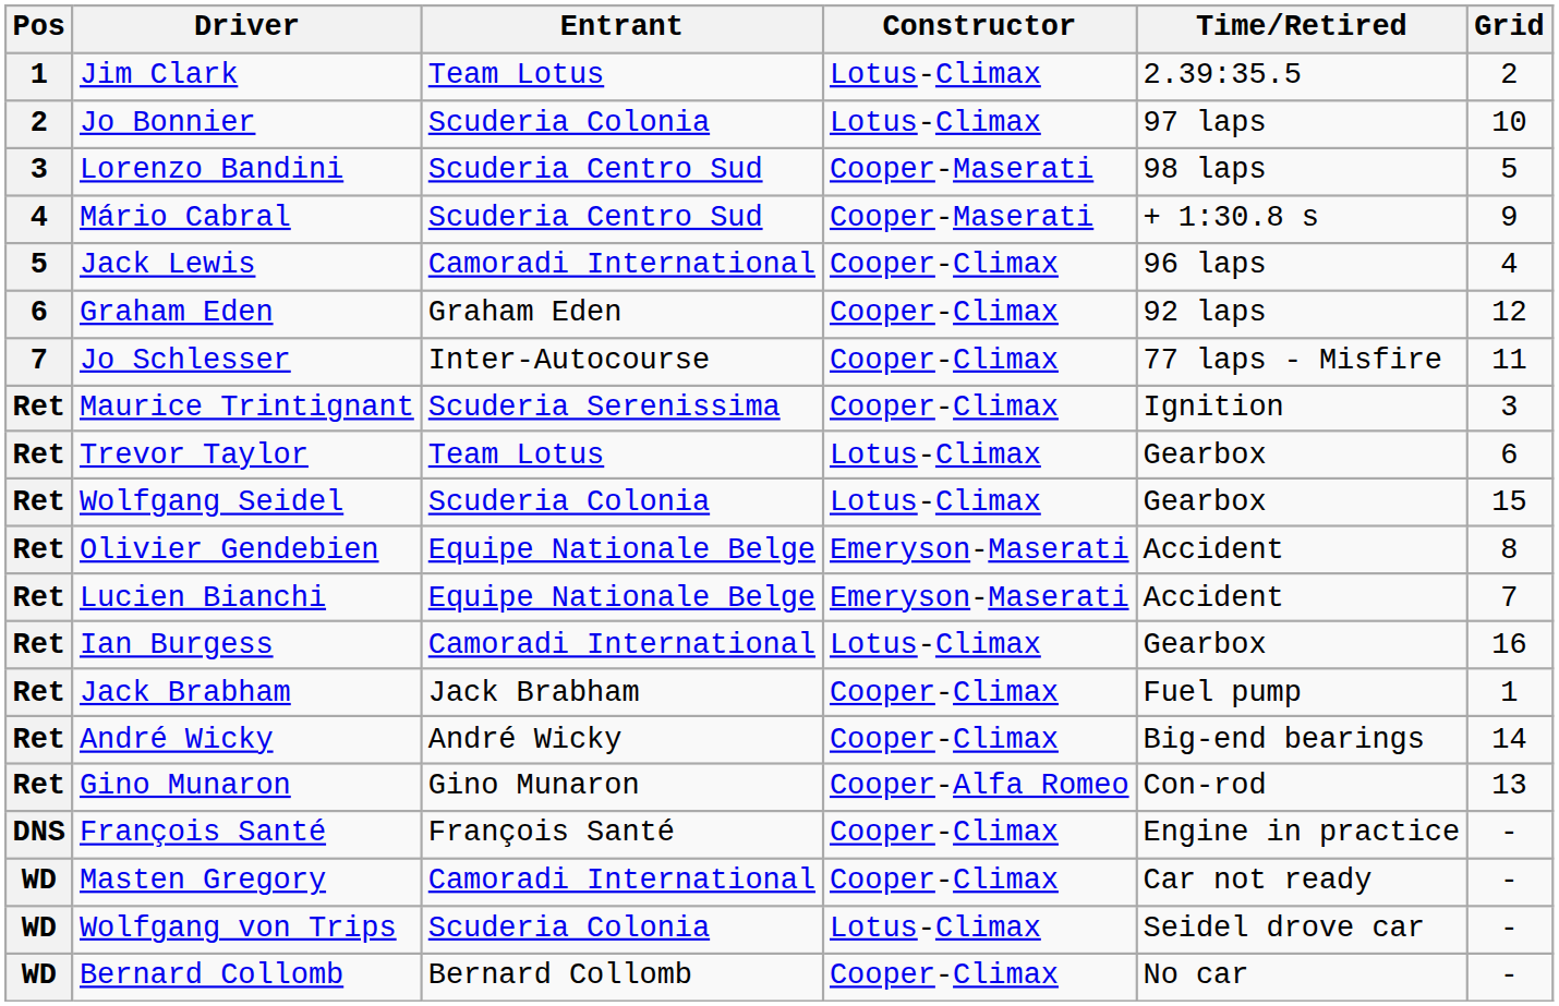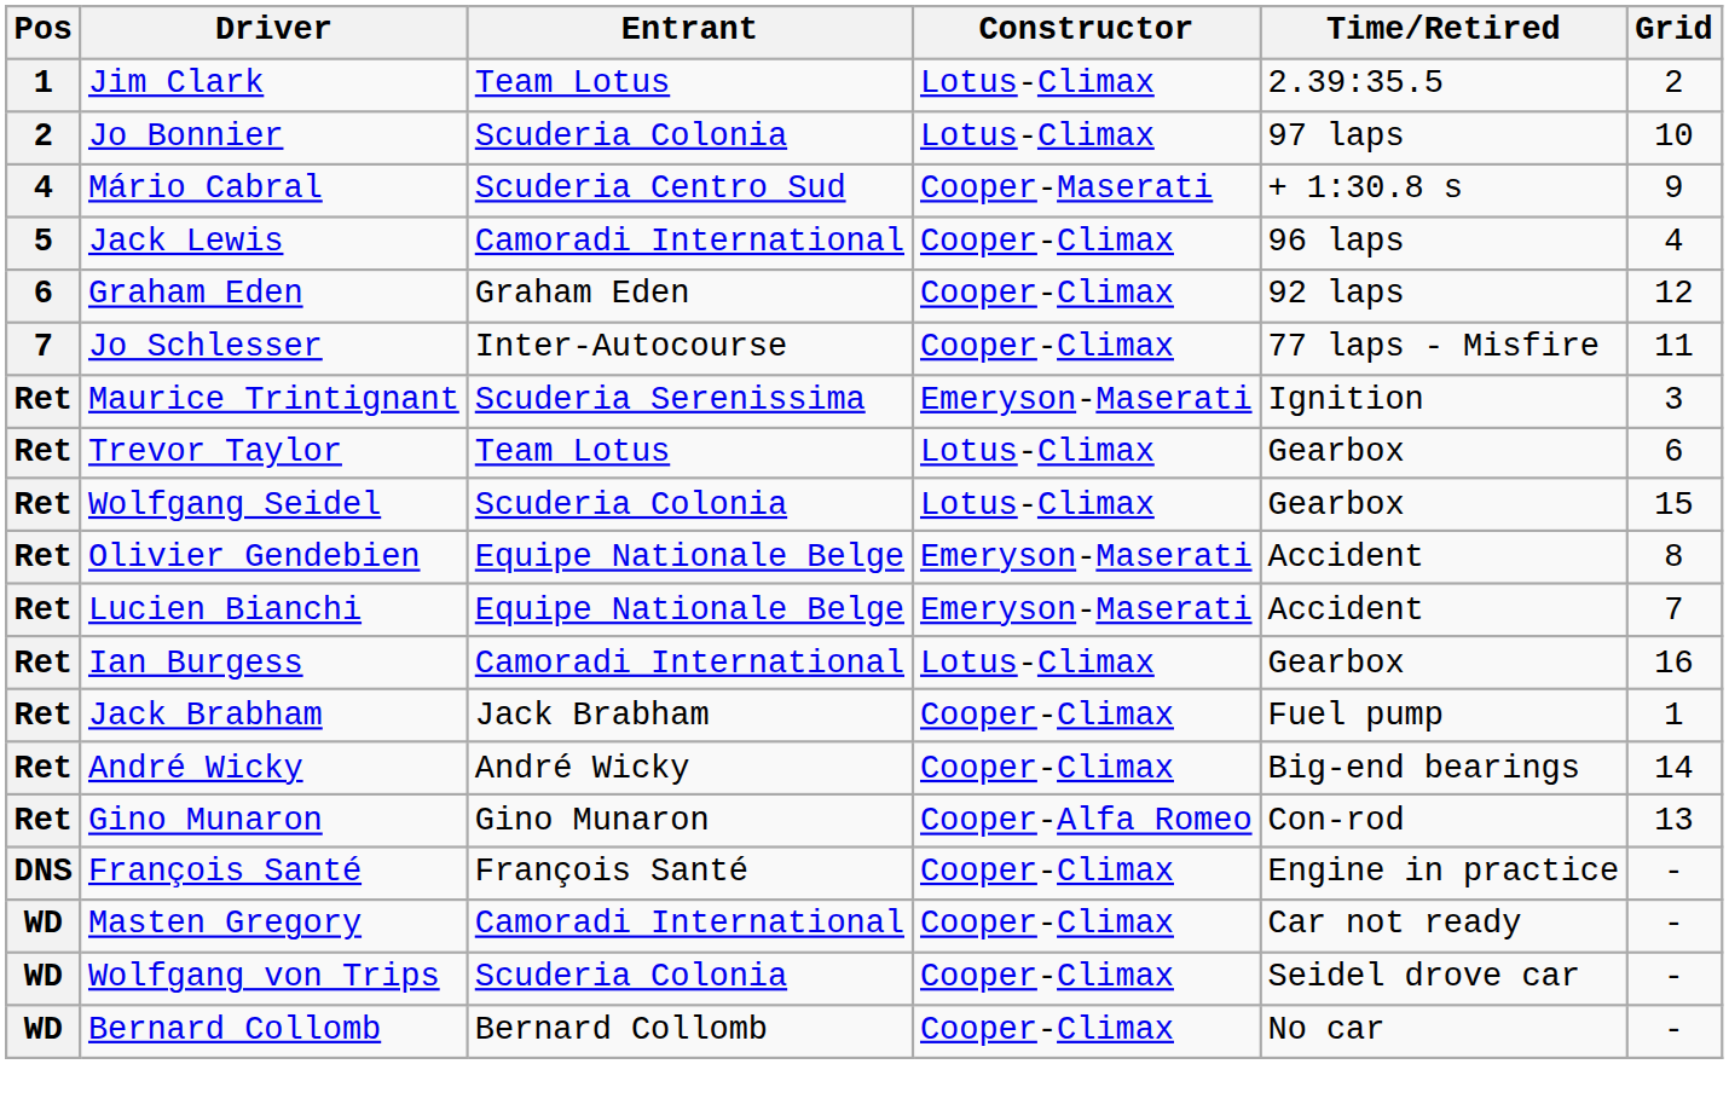 <table class="wikitable" style="font-size: 95%;">
 <tr>
 <th>Pos</th>
 <th>Driver</th>
 <th>Entrant</th>
 <th>Constructor</th>
 <th>Time/Retired</th>
 <th>Grid</th>
 </tr>
 <tr>
 <th>1</th>
 <td> <a href='#'>Jim Clark</a></td>
 <td><a href='#'>Team Lotus</a></td>
 <td><a href='#'>Lotus</a>-<a href='#'>Climax</a></td>
 <td>2.39:35.5</td>
 <td style="text-align:center">2</td>
 </tr>
 <tr>
 <th>2</th>
 <td> <a href='#'>Jo Bonnier</a></td>
 <td><a href='#'>Scuderia Colonia</a></td>
 <td><a href='#'>Lotus</a>-<a href='#'>Climax</a></td>
 <td>97 laps</td>
 <td style="text-align:center">10</td>
-</tr>
-<tr>
-<th>3</th>
-<td> <a href='#'>Lorenzo Bandini</a></td>
-<td><a href='#'>Scuderia Centro Sud</a></td>
-<td><a href='#'>Cooper</a>-<a href='#'>Maserati</a></td>
-<td>98 laps</td>
-<td style="text-align:center">5</td>
 </tr>
 <tr>
 <th>4</th>
 <td> <a href='#'>Mário Cabral</a></td>
 <td><a href='#'>Scuderia Centro Sud</a></td>
 <td><a href='#'>Cooper</a>-<a href='#'>Maserati</a></td>
 <td>+ 1:30.8 s</td>
 <td style="text-align:center">9</td>
 </tr>
 <tr>
 <th>5</th>
 <td> <a href='#'>Jack Lewis</a></td>
 <td><a href='#'>Camoradi International</a></td>
 <td><a href='#'>Cooper</a>-<a href='#'>Climax</a></td>
 <td>96 laps</td>
 <td style="text-align:center">4</td>
 </tr>
 <tr>
 <th>6</th>
 <td> <a href='#'>Graham Eden</a></td>
 <td>Graham Eden</td>
 <td><a href='#'>Cooper</a>-<a href='#'>Climax</a></td>
 <td>92 laps</td>
 <td style="text-align:center">12</td>
 </tr>
 <tr>
 <th>7</th>
 <td> <a href='#'>Jo Schlesser</a></td>
 <td>Inter-Autocourse</td>
 <td><a href='#'>Cooper</a>-<a href='#'>Climax</a></td>
 <td>77 laps - Misfire</td>
 <td style="text-align:center">11</td>
 </tr>
 <tr>
 <th>Ret</th>
 <td> <a href='#'>Maurice Trintignant</a></td>
 <td><a href='#'>Scuderia Serenissima</a></td>
-<td><a href='#'>Cooper</a>-<a href='#'>Climax</a></td>
+<td><a href='#'>Emeryson</a>-<a href='#'>Maserati</a></td>
 <td>Ignition</td>
 <td style="text-align:center">3</td>
 </tr>
 <tr>
 <th>Ret</th>
 <td> <a href='#'>Trevor Taylor</a></td>
 <td><a href='#'>Team Lotus</a></td>
 <td><a href='#'>Lotus</a>-<a href='#'>Climax</a></td>
 <td>Gearbox</td>
 <td style="text-align:center">6</td>
 </tr>
 <tr>
 <th>Ret</th>
 <td> <a href='#'>Wolfgang Seidel</a></td>
 <td><a href='#'>Scuderia Colonia</a></td>
 <td><a href='#'>Lotus</a>-<a href='#'>Climax</a></td>
 <td>Gearbox</td>
 <td style="text-align:center">15</td>
 </tr>
 <tr>
 <th>Ret</th>
 <td> <a href='#'>Olivier Gendebien</a></td>
 <td><a href='#'>Equipe Nationale Belge</a></td>
 <td><a href='#'>Emeryson</a>-<a href='#'>Maserati</a></td>
 <td>Accident</td>
 <td style="text-align:center">8</td>
 </tr>
 <tr>
 <th>Ret</th>
 <td> <a href='#'>Lucien Bianchi</a></td>
 <td><a href='#'>Equipe Nationale Belge</a></td>
 <td><a href='#'>Emeryson</a>-<a href='#'>Maserati</a></td>
 <td>Accident</td>
 <td style="text-align:center">7</td>
 </tr>
 <tr>
 <th>Ret</th>
 <td> <a href='#'>Ian Burgess</a></td>
 <td><a href='#'>Camoradi International</a></td>
 <td><a href='#'>Lotus</a>-<a href='#'>Climax</a></td>
 <td>Gearbox</td>
 <td style="text-align:center">16</td>
 </tr>
 <tr>
 <th>Ret</th>
 <td> <a href='#'>Jack Brabham</a></td>
 <td>Jack Brabham</td>
 <td><a href='#'>Cooper</a>-<a href='#'>Climax</a></td>
 <td>Fuel pump</td>
 <td style="text-align:center">1</td>
 </tr>
 <tr>
 <th>Ret</th>
 <td> <a href='#'>André Wicky</a></td>
 <td>André Wicky</td>
 <td><a href='#'>Cooper</a>-<a href='#'>Climax</a></td>
 <td>Big-end bearings</td>
 <td style="text-align:center">14</td>
 </tr>
 <tr>
 <th>Ret</th>
 <td> <a href='#'>Gino Munaron</a></td>
 <td>Gino Munaron</td>
 <td><a href='#'>Cooper</a>-<a href='#'>Alfa Romeo</a></td>
 <td>Con-rod</td>
 <td style="text-align:center">13</td>
 </tr>
 <tr>
 <th>DNS</th>
 <td> <a href='#'>François Santé</a></td>
 <td>François Santé</td>
 <td><a href='#'>Cooper</a>-<a href='#'>Climax</a></td>
 <td>Engine in practice</td>
 <td style="text-align:center">-</td>
 </tr>
 <tr>
 <th>WD</th>
 <td> <a href='#'>Masten Gregory</a></td>
 <td><a href='#'>Camoradi International</a></td>
 <td><a href='#'>Cooper</a>-<a href='#'>Climax</a></td>
 <td>Car not ready</td>
 <td style="text-align:center">-</td>
 </tr>
 <tr>
 <th>WD</th>
 <td> <a href='#'>Wolfgang von Trips</a></td>
 <td><a href='#'>Scuderia Colonia</a></td>
-<td><a href='#'>Lotus</a>-<a href='#'>Climax</a></td>
+<td><a href='#'>Cooper</a>-<a href='#'>Climax</a></td>
 <td>Seidel drove car</td>
 <td style="text-align:center">-</td>
 </tr>
 <tr>
 <th>WD</th>
 <td> <a href='#'>Bernard Collomb</a></td>
 <td>Bernard Collomb</td>
 <td><a href='#'>Cooper</a>-<a href='#'>Climax</a></td>
 <td>No car</td>
 <td style="text-align:center">-</td>
 </tr>
 </table>
